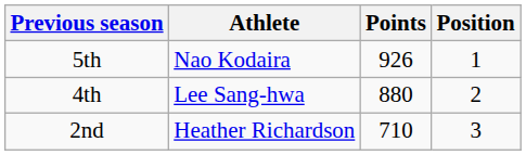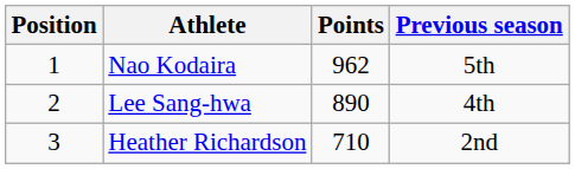 <table class="wikitable">
 <tr>
-<th><a href='#'>Previous season</a></th>
+<th>Position</th>
 <th>Athlete</th>
 <th>Points</th>
-<th>Position</th>
+<th><a href='#'>Previous season</a></th>
 </tr>
 <tr align="center">
+<td>1</td>
+<td align="left"> <a href='#'>Nao Kodaira</a></td>
+<td>962</td>
 <td>5th</td>
-<td align="left"> <a href='#'>Nao Kodaira</a></td>
-<td>926</td>
-<td>1</td>
 </tr>
 <tr align="center">
+<td>2</td>
+<td align="left"> <a href='#'>Lee Sang-hwa</a></td>
+<td>890</td>
 <td>4th</td>
-<td align="left"> <a href='#'>Lee Sang-hwa</a></td>
-<td>880</td>
-<td>2</td>
 </tr>
 <tr align="center">
-<td>2nd</td>
+<td>3</td>
 <td align="left"> <a href='#'>Heather Richardson</a></td>
 <td>710</td>
-<td>3</td>
+<td>2nd</td>
 </tr>
 </table>
